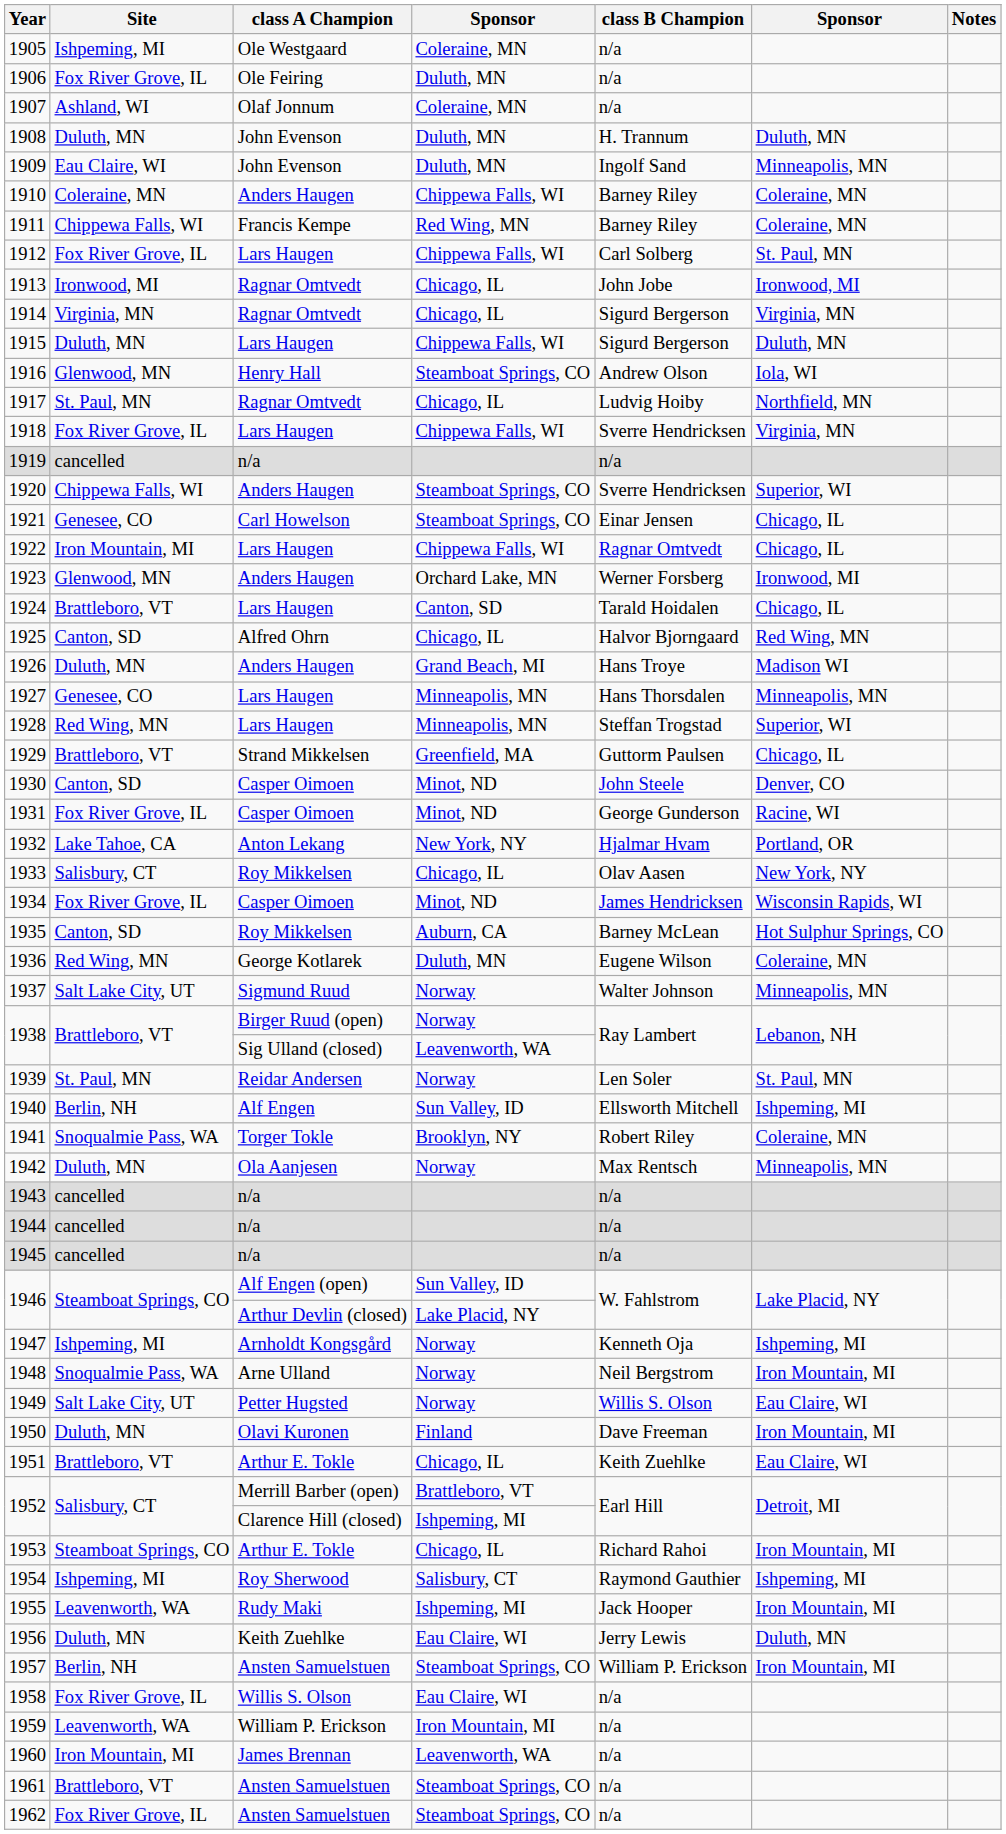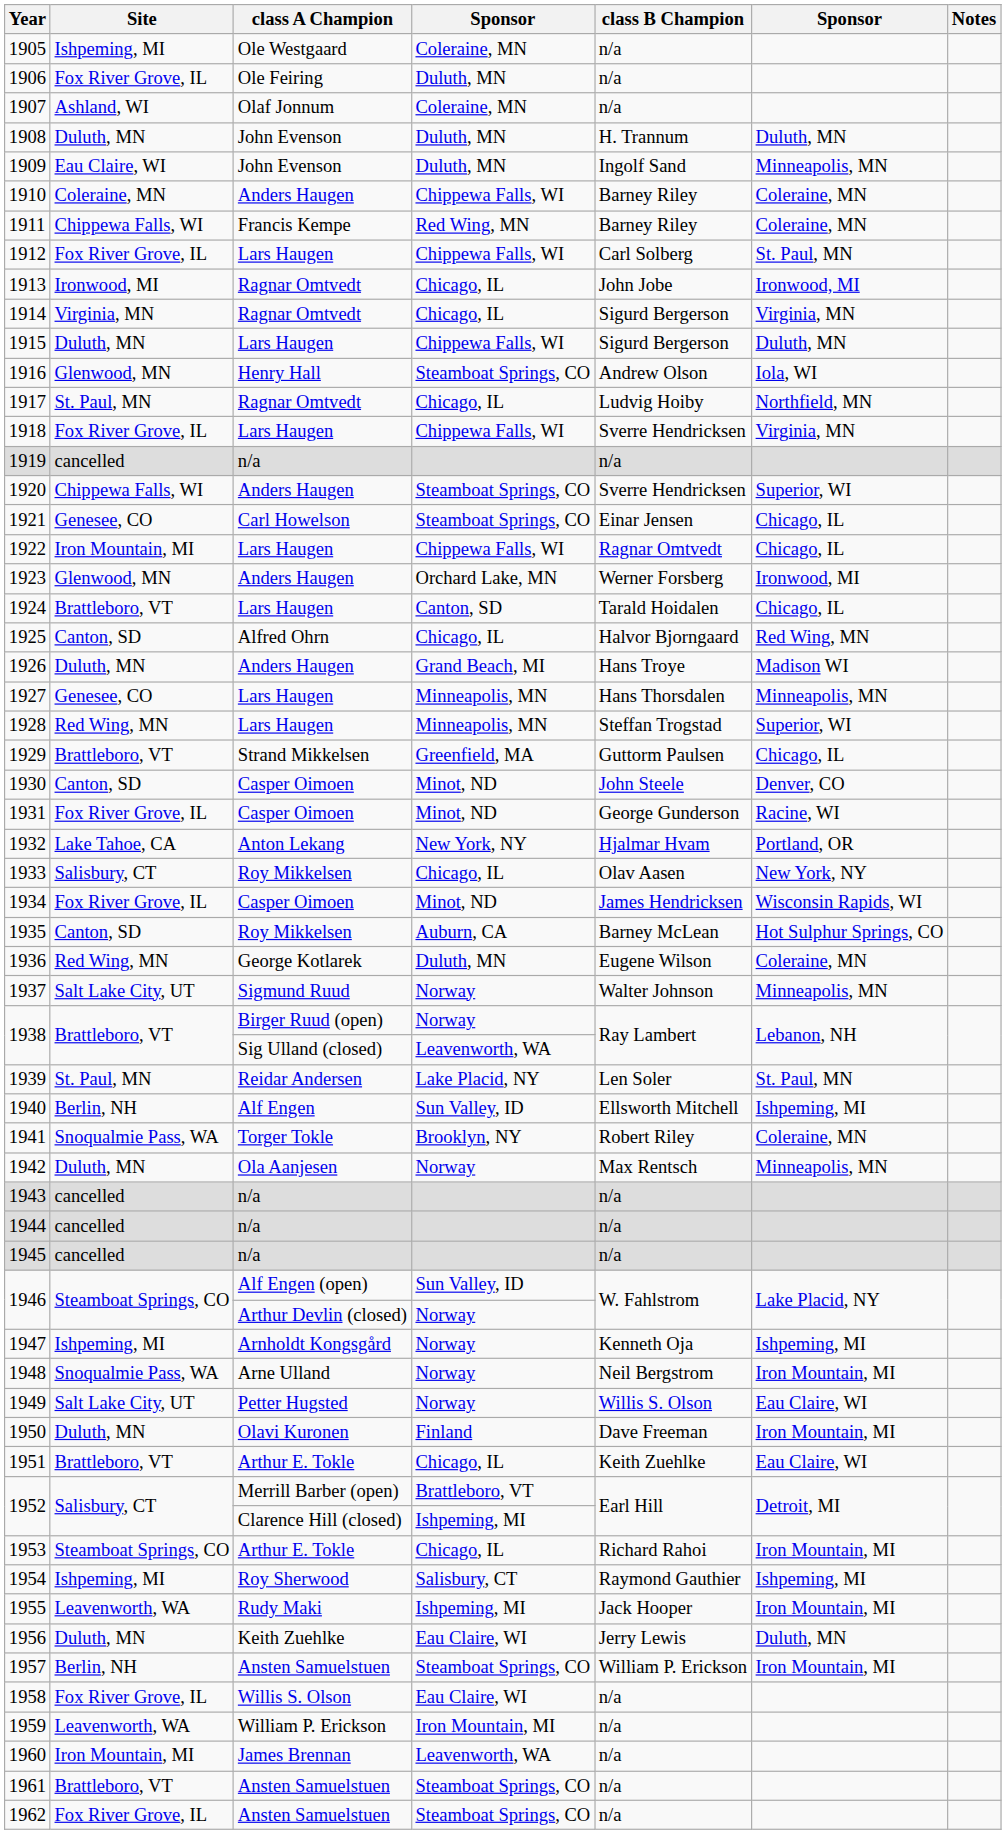 <table class="wikitable">
 <tr>
 <th>Year</th>
 <th>Site</th>
 <th>class A Champion</th>
 <th>Sponsor</th>
 <th>class B Champion</th>
 <th>Sponsor</th>
 <th>Notes</th>
 </tr>
 <tr>
 <td>1905</td>
 <td><a href='#'>Ishpeming</a>, MI</td>
 <td>Ole Westgaard</td>
 <td><a href='#'>Coleraine</a>, MN</td>
 <td>n/a</td>
 <td></td>
 <td></td>
 </tr>
 <tr>
 <td>1906</td>
 <td><a href='#'>Fox River Grove</a>, IL</td>
 <td>Ole Feiring</td>
 <td><a href='#'>Duluth</a>, MN</td>
 <td>n/a</td>
 <td></td>
 <td></td>
 </tr>
 <tr>
 <td>1907</td>
 <td><a href='#'>Ashland</a>, WI</td>
 <td>Olaf Jonnum</td>
 <td><a href='#'>Coleraine</a>, MN</td>
 <td>n/a</td>
 <td></td>
 <td></td>
 </tr>
 <tr>
 <td>1908</td>
 <td><a href='#'>Duluth</a>, MN</td>
 <td>John Evenson</td>
 <td><a href='#'>Duluth</a>, MN</td>
 <td>H. Trannum</td>
 <td><a href='#'>Duluth</a>, MN</td>
 <td></td>
 </tr>
 <tr>
 <td>1909</td>
 <td><a href='#'>Eau Claire</a>, WI</td>
 <td>John Evenson</td>
 <td><a href='#'>Duluth</a>, MN</td>
 <td>Ingolf Sand</td>
 <td><a href='#'>Minneapolis</a>, MN</td>
 <td></td>
 </tr>
 <tr>
 <td>1910</td>
 <td><a href='#'>Coleraine</a>, MN</td>
 <td><a href='#'>Anders Haugen</a></td>
 <td><a href='#'>Chippewa Falls</a>, WI</td>
 <td>Barney Riley</td>
 <td><a href='#'>Coleraine</a>, MN</td>
 <td></td>
 </tr>
 <tr>
 <td>1911</td>
 <td><a href='#'>Chippewa Falls</a>, WI</td>
 <td>Francis Kempe</td>
 <td><a href='#'>Red Wing</a>, MN</td>
 <td>Barney Riley</td>
 <td><a href='#'>Coleraine</a>, MN</td>
 <td></td>
 </tr>
 <tr>
 <td>1912</td>
 <td><a href='#'>Fox River Grove</a>, IL</td>
 <td><a href='#'>Lars Haugen</a></td>
 <td><a href='#'>Chippewa Falls</a>, WI</td>
 <td>Carl Solberg</td>
 <td><a href='#'>St. Paul</a>, MN</td>
 <td></td>
 </tr>
 <tr>
 <td>1913</td>
 <td><a href='#'>Ironwood</a>, MI</td>
 <td><a href='#'>Ragnar Omtvedt</a></td>
 <td><a href='#'>Chicago</a>, IL</td>
 <td>John Jobe</td>
 <td><a href='#'>Ironwood, MI</a></td>
 <td></td>
 </tr>
 <tr>
 <td>1914</td>
 <td><a href='#'>Virginia</a>, MN</td>
 <td><a href='#'>Ragnar Omtvedt</a></td>
 <td><a href='#'>Chicago</a>, IL</td>
 <td>Sigurd Bergerson</td>
 <td><a href='#'>Virginia</a>, MN</td>
 <td></td>
 </tr>
 <tr>
 <td>1915</td>
 <td><a href='#'>Duluth</a>, MN</td>
 <td><a href='#'>Lars Haugen</a></td>
 <td><a href='#'>Chippewa Falls</a>, WI</td>
 <td>Sigurd Bergerson</td>
 <td><a href='#'>Duluth</a>, MN</td>
 <td></td>
 </tr>
 <tr>
 <td>1916</td>
 <td><a href='#'>Glenwood</a>, MN</td>
 <td><a href='#'>Henry Hall</a></td>
 <td><a href='#'>Steamboat Springs</a>, CO</td>
 <td>Andrew Olson</td>
 <td><a href='#'>Iola</a>, WI</td>
 <td></td>
 </tr>
 <tr>
 <td>1917</td>
 <td><a href='#'>St. Paul</a>, MN</td>
 <td><a href='#'>Ragnar Omtvedt</a></td>
 <td><a href='#'>Chicago</a>, IL</td>
 <td>Ludvig Hoiby</td>
 <td><a href='#'>Northfield</a>, MN</td>
 <td></td>
 </tr>
 <tr>
 <td>1918</td>
 <td><a href='#'>Fox River Grove</a>, IL</td>
 <td><a href='#'>Lars Haugen</a></td>
 <td><a href='#'>Chippewa Falls</a>, WI</td>
 <td>Sverre Hendricksen</td>
 <td><a href='#'>Virginia</a>, MN</td>
 <td></td>
 </tr>
 <tr bgcolor="#DDDDDD">
 <td>1919</td>
 <td>cancelled</td>
 <td>n/a</td>
 <td></td>
 <td>n/a</td>
 <td></td>
 <td></td>
 </tr>
 <tr>
 <td>1920</td>
 <td><a href='#'>Chippewa Falls</a>, WI</td>
 <td><a href='#'>Anders Haugen</a></td>
 <td><a href='#'>Steamboat Springs</a>, CO</td>
 <td>Sverre Hendricksen</td>
 <td><a href='#'>Superior</a>, WI</td>
 <td></td>
 </tr>
 <tr>
 <td>1921</td>
 <td><a href='#'>Genesee</a>, CO</td>
 <td><a href='#'>Carl Howelson</a></td>
 <td><a href='#'>Steamboat Springs</a>, CO</td>
 <td>Einar Jensen</td>
 <td><a href='#'>Chicago</a>, IL</td>
 <td></td>
 </tr>
 <tr>
 <td>1922</td>
 <td><a href='#'>Iron Mountain</a>, MI</td>
 <td><a href='#'>Lars Haugen</a></td>
 <td><a href='#'>Chippewa Falls</a>, WI</td>
 <td><a href='#'>Ragnar Omtvedt</a></td>
 <td><a href='#'>Chicago</a>, IL</td>
 <td></td>
 </tr>
 <tr>
 <td>1923</td>
 <td><a href='#'>Glenwood</a>, MN</td>
 <td><a href='#'>Anders Haugen</a></td>
 <td>Orchard Lake, MN</td>
 <td>Werner Forsberg</td>
 <td><a href='#'>Ironwood</a>, MI</td>
 <td></td>
 </tr>
 <tr>
 <td>1924</td>
 <td><a href='#'>Brattleboro</a>, VT</td>
 <td><a href='#'>Lars Haugen</a></td>
 <td><a href='#'>Canton</a>, SD</td>
 <td>Tarald Hoidalen</td>
 <td><a href='#'>Chicago</a>, IL</td>
 <td></td>
 </tr>
 <tr>
 <td>1925</td>
 <td><a href='#'>Canton</a>, SD</td>
 <td>Alfred Ohrn</td>
 <td><a href='#'>Chicago</a>, IL</td>
 <td>Halvor Bjorngaard</td>
 <td><a href='#'>Red Wing</a>, MN</td>
 <td></td>
 </tr>
 <tr>
 <td>1926</td>
 <td><a href='#'>Duluth</a>, MN</td>
 <td><a href='#'>Anders Haugen</a></td>
 <td><a href='#'>Grand Beach</a>, MI</td>
 <td>Hans Troye</td>
 <td><a href='#'>Madison</a> WI</td>
 <td></td>
 </tr>
 <tr>
 <td>1927</td>
 <td><a href='#'>Genesee</a>, CO</td>
 <td><a href='#'>Lars Haugen</a></td>
 <td><a href='#'>Minneapolis</a>, MN</td>
 <td>Hans Thorsdalen</td>
 <td><a href='#'>Minneapolis</a>, MN</td>
 <td></td>
 </tr>
 <tr>
 <td>1928</td>
 <td><a href='#'>Red Wing</a>, MN</td>
 <td><a href='#'>Lars Haugen</a></td>
 <td><a href='#'>Minneapolis</a>, MN</td>
 <td>Steffan Trogstad</td>
 <td><a href='#'>Superior</a>, WI</td>
 <td></td>
 </tr>
 <tr>
 <td>1929</td>
 <td><a href='#'>Brattleboro</a>, VT</td>
 <td>Strand Mikkelsen</td>
 <td><a href='#'>Greenfield</a>, MA</td>
 <td>Guttorm Paulsen</td>
 <td><a href='#'>Chicago</a>, IL</td>
 <td></td>
 </tr>
 <tr>
 <td>1930</td>
 <td><a href='#'>Canton</a>, SD</td>
 <td><a href='#'>Casper Oimoen</a></td>
 <td><a href='#'>Minot</a>, ND</td>
 <td><a href='#'>John Steele</a></td>
 <td><a href='#'>Denver</a>, CO</td>
 <td></td>
 </tr>
 <tr>
 <td>1931</td>
 <td><a href='#'>Fox River Grove</a>, IL</td>
 <td><a href='#'>Casper Oimoen</a></td>
 <td><a href='#'>Minot</a>, ND</td>
 <td>George Gunderson</td>
 <td><a href='#'>Racine</a>, WI</td>
 <td></td>
 </tr>
 <tr>
 <td>1932</td>
 <td><a href='#'>Lake Tahoe</a>, CA</td>
 <td><a href='#'>Anton Lekang</a></td>
 <td><a href='#'>New York</a>, NY</td>
 <td><a href='#'>Hjalmar Hvam</a></td>
 <td><a href='#'>Portland</a>, OR</td>
 <td></td>
 </tr>
 <tr>
 <td>1933</td>
 <td><a href='#'>Salisbury</a>, CT</td>
 <td><a href='#'>Roy Mikkelsen</a></td>
 <td><a href='#'>Chicago</a>, IL</td>
 <td>Olav Aasen</td>
 <td><a href='#'>New York</a>, NY</td>
 <td></td>
 </tr>
 <tr>
 <td>1934</td>
 <td><a href='#'>Fox River Grove</a>, IL</td>
 <td><a href='#'>Casper Oimoen</a></td>
 <td><a href='#'>Minot</a>, ND</td>
 <td><a href='#'>James Hendricksen</a></td>
 <td><a href='#'>Wisconsin Rapids</a>, WI</td>
 <td></td>
 </tr>
 <tr>
 <td>1935</td>
 <td><a href='#'>Canton</a>, SD</td>
 <td><a href='#'>Roy Mikkelsen</a></td>
 <td><a href='#'>Auburn</a>, CA</td>
 <td>Barney McLean</td>
 <td><a href='#'>Hot Sulphur Springs</a>, CO</td>
 <td></td>
 </tr>
 <tr>
 <td>1936</td>
 <td><a href='#'>Red Wing</a>, MN</td>
 <td>George Kotlarek</td>
 <td><a href='#'>Duluth</a>, MN</td>
 <td>Eugene Wilson</td>
 <td><a href='#'>Coleraine</a>, MN</td>
 <td></td>
 </tr>
 <tr>
 <td>1937</td>
 <td><a href='#'>Salt Lake City</a>, UT</td>
 <td><a href='#'>Sigmund Ruud</a></td>
 <td><a href='#'>Norway</a></td>
 <td>Walter Johnson</td>
 <td><a href='#'>Minneapolis</a>, MN</td>
 <td></td>
 </tr>
 <tr>
 <td rowspan="2">1938</td>
 <td rowspan="2"><a href='#'>Brattleboro</a>, VT</td>
 <td><a href='#'>Birger Ruud</a> (open)</td>
 <td><a href='#'>Norway</a></td>
 <td rowspan="2">Ray Lambert</td>
 <td rowspan="2"><a href='#'>Lebanon</a>, NH</td>
 <td rowspan="2"></td>
 </tr>
 <tr>
 <td>Sig Ulland (closed)</td>
 <td><a href='#'>Leavenworth</a>, WA</td>
 </tr>
 <tr>
 <td>1939</td>
 <td><a href='#'>St. Paul</a>, MN</td>
 <td><a href='#'>Reidar Andersen</a></td>
-<td><a href='#'>Norway</a></td>
+<td><a href='#'>Lake Placid</a>, NY</td>
 <td>Len Soler</td>
 <td><a href='#'>St. Paul</a>, MN</td>
 <td></td>
 </tr>
 <tr>
 <td>1940</td>
 <td><a href='#'>Berlin</a>, NH</td>
 <td><a href='#'>Alf Engen</a></td>
 <td><a href='#'>Sun Valley</a>, ID</td>
 <td>Ellsworth Mitchell</td>
 <td><a href='#'>Ishpeming</a>, MI</td>
 <td></td>
 </tr>
 <tr>
 <td>1941</td>
 <td><a href='#'>Snoqualmie Pass</a>, WA</td>
 <td><a href='#'>Torger Tokle</a></td>
 <td><a href='#'>Brooklyn</a>, NY</td>
 <td>Robert Riley</td>
 <td><a href='#'>Coleraine</a>, MN</td>
 <td></td>
 </tr>
 <tr>
 <td>1942</td>
 <td><a href='#'>Duluth</a>, MN</td>
 <td><a href='#'>Ola Aanjesen</a></td>
 <td><a href='#'>Norway</a></td>
 <td>Max Rentsch</td>
 <td><a href='#'>Minneapolis</a>, MN</td>
 <td></td>
 </tr>
 <tr bgcolor="#DDDDDD">
 <td>1943</td>
 <td>cancelled</td>
 <td>n/a</td>
 <td></td>
 <td>n/a</td>
 <td></td>
 <td></td>
 </tr>
 <tr bgcolor="#DDDDDD">
 <td>1944</td>
 <td>cancelled</td>
 <td>n/a</td>
 <td></td>
 <td>n/a</td>
 <td></td>
 <td></td>
 </tr>
 <tr bgcolor="#DDDDDD">
 <td>1945</td>
 <td>cancelled</td>
 <td>n/a</td>
 <td></td>
 <td>n/a</td>
 <td></td>
 <td></td>
 </tr>
 <tr>
 <td rowspan="2">1946</td>
 <td rowspan="2"><a href='#'>Steamboat Springs</a>, CO</td>
 <td><a href='#'>Alf Engen</a> (open)</td>
 <td><a href='#'>Sun Valley</a>, ID</td>
 <td rowspan="2">W. Fahlstrom</td>
 <td rowspan="2"><a href='#'>Lake Placid</a>, NY</td>
 <td rowspan="2"></td>
 </tr>
 <tr>
 <td><a href='#'>Arthur Devlin</a> (closed)</td>
-<td><a href='#'>Lake Placid</a>, NY</td>
+<td><a href='#'>Norway</a></td>
 </tr>
 <tr>
 <td>1947</td>
 <td><a href='#'>Ishpeming</a>, MI</td>
 <td><a href='#'>Arnholdt Kongsgård</a></td>
 <td><a href='#'>Norway</a></td>
 <td>Kenneth Oja</td>
 <td><a href='#'>Ishpeming</a>, MI</td>
 <td></td>
 </tr>
 <tr>
 <td>1948</td>
 <td><a href='#'>Snoqualmie Pass</a>, WA</td>
 <td>Arne Ulland</td>
 <td><a href='#'>Norway</a></td>
 <td>Neil Bergstrom</td>
 <td><a href='#'>Iron Mountain</a>, MI</td>
 <td></td>
 </tr>
 <tr>
 <td>1949</td>
 <td><a href='#'>Salt Lake City</a>, UT</td>
 <td><a href='#'>Petter Hugsted</a></td>
 <td><a href='#'>Norway</a></td>
 <td><a href='#'>Willis S. Olson</a></td>
 <td><a href='#'>Eau Claire</a>, WI</td>
 <td></td>
 </tr>
 <tr>
 <td>1950</td>
 <td><a href='#'>Duluth</a>, MN</td>
 <td><a href='#'>Olavi Kuronen</a></td>
 <td><a href='#'>Finland</a></td>
 <td>Dave Freeman</td>
 <td><a href='#'>Iron Mountain</a>, MI</td>
 <td></td>
 </tr>
 <tr>
 <td>1951</td>
 <td><a href='#'>Brattleboro</a>, VT</td>
 <td><a href='#'>Arthur E. Tokle</a></td>
 <td><a href='#'>Chicago</a>, IL</td>
 <td>Keith Zuehlke</td>
 <td><a href='#'>Eau Claire</a>, WI</td>
 <td></td>
 </tr>
 <tr>
 <td rowspan="2">1952</td>
 <td rowspan="2"><a href='#'>Salisbury</a>, CT</td>
 <td>Merrill Barber (open)</td>
 <td><a href='#'>Brattleboro</a>, VT</td>
 <td rowspan="2">Earl Hill</td>
 <td rowspan="2"><a href='#'>Detroit</a>, MI</td>
 <td rowspan="2"></td>
 </tr>
 <tr>
 <td>Clarence Hill (closed)</td>
 <td><a href='#'>Ishpeming</a>, MI</td>
 </tr>
 <tr>
 <td>1953</td>
 <td><a href='#'>Steamboat Springs</a>, CO</td>
 <td><a href='#'>Arthur E. Tokle</a></td>
 <td><a href='#'>Chicago</a>, IL</td>
 <td>Richard Rahoi</td>
 <td><a href='#'>Iron Mountain</a>, MI</td>
 <td></td>
 </tr>
 <tr>
 <td>1954</td>
 <td><a href='#'>Ishpeming</a>, MI</td>
 <td><a href='#'>Roy Sherwood</a></td>
 <td><a href='#'>Salisbury</a>, CT</td>
 <td>Raymond Gauthier</td>
 <td><a href='#'>Ishpeming</a>, MI</td>
 <td></td>
 </tr>
 <tr>
 <td>1955</td>
 <td><a href='#'>Leavenworth</a>, WA</td>
 <td><a href='#'>Rudy Maki</a></td>
 <td><a href='#'>Ishpeming</a>, MI</td>
 <td>Jack Hooper</td>
 <td><a href='#'>Iron Mountain</a>, MI</td>
 <td></td>
 </tr>
 <tr>
 <td>1956</td>
 <td><a href='#'>Duluth</a>, MN</td>
 <td>Keith Zuehlke</td>
 <td><a href='#'>Eau Claire</a>, WI</td>
 <td>Jerry Lewis</td>
 <td><a href='#'>Duluth</a>, MN</td>
 <td></td>
 </tr>
 <tr>
 <td>1957</td>
 <td><a href='#'>Berlin</a>, NH</td>
 <td><a href='#'>Ansten Samuelstuen</a></td>
 <td><a href='#'>Steamboat Springs</a>, CO</td>
 <td>William P. Erickson</td>
 <td><a href='#'>Iron Mountain</a>, MI</td>
 <td></td>
 </tr>
 <tr>
 <td>1958</td>
 <td><a href='#'>Fox River Grove</a>, IL</td>
 <td><a href='#'>Willis S. Olson</a></td>
 <td><a href='#'>Eau Claire</a>, WI</td>
 <td>n/a</td>
 <td></td>
 <td></td>
 </tr>
 <tr>
 <td>1959</td>
 <td><a href='#'>Leavenworth</a>, WA</td>
 <td>William P. Erickson</td>
 <td><a href='#'>Iron Mountain</a>, MI</td>
 <td>n/a</td>
 <td></td>
 <td></td>
 </tr>
 <tr>
 <td>1960</td>
 <td><a href='#'>Iron Mountain</a>, MI</td>
 <td><a href='#'>James Brennan</a></td>
 <td><a href='#'>Leavenworth</a>, WA</td>
 <td>n/a</td>
 <td></td>
 <td></td>
 </tr>
 <tr>
 <td>1961</td>
 <td><a href='#'>Brattleboro</a>, VT</td>
 <td><a href='#'>Ansten Samuelstuen</a></td>
 <td><a href='#'>Steamboat Springs</a>, CO</td>
 <td>n/a</td>
 <td></td>
 <td></td>
 </tr>
 <tr>
 <td>1962</td>
 <td><a href='#'>Fox River Grove</a>, IL</td>
 <td><a href='#'>Ansten Samuelstuen</a></td>
 <td><a href='#'>Steamboat Springs</a>, CO</td>
 <td>n/a</td>
 <td></td>
 <td></td>
 </tr>
 </table>
